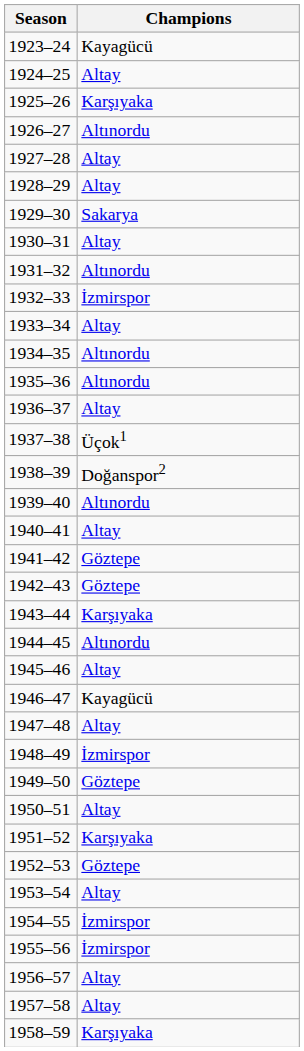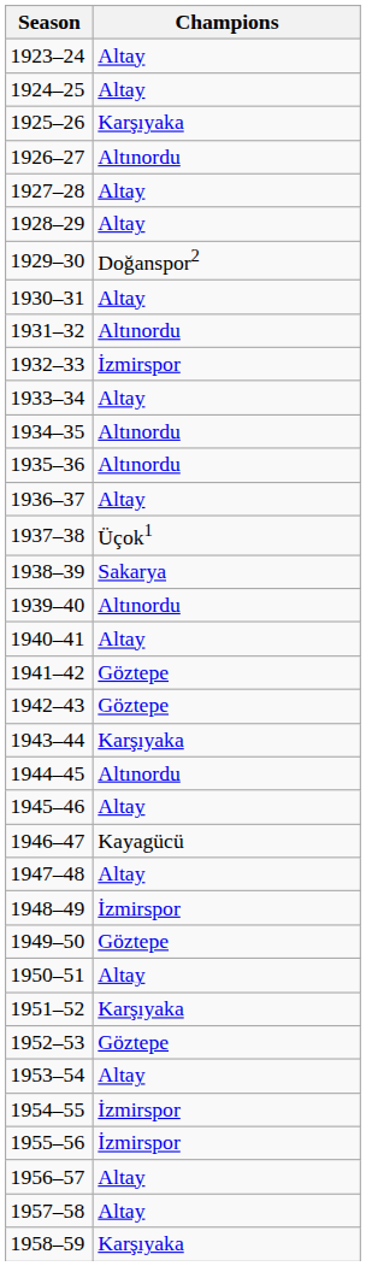 <table class="wikitable" border="1" width=17%>
 <tr>
 <th width=1%>Season</th>
 <th width=10%>Champions</th>
 </tr>
 <tr>
 <td>1923–24</td>
-<td>Kayagücü</td>
+<td><a href='#'>Altay</a></td>
 </tr>
 <tr>
 <td>1924–25</td>
 <td><a href='#'>Altay</a></td>
 </tr>
 <tr>
 <td>1925–26</td>
 <td><a href='#'>Karşıyaka</a></td>
 </tr>
 <tr>
 <td>1926–27</td>
 <td><a href='#'>Altınordu</a></td>
 </tr>
 <tr>
 <td>1927–28</td>
 <td><a href='#'>Altay</a></td>
 </tr>
 <tr>
 <td>1928–29</td>
 <td><a href='#'>Altay</a></td>
 </tr>
 <tr>
 <td>1929–30</td>
-<td><a href='#'>Sakarya</a></td>
+<td>Doğanspor<sup>2</sup></td>
 </tr>
 <tr>
 <td>1930–31</td>
 <td><a href='#'>Altay</a></td>
 </tr>
 <tr>
 <td>1931–32</td>
 <td><a href='#'>Altınordu</a></td>
 </tr>
 <tr>
 <td>1932–33</td>
 <td><a href='#'>İzmirspor</a></td>
 </tr>
 <tr>
 <td>1933–34</td>
 <td><a href='#'>Altay</a></td>
 </tr>
 <tr>
 <td>1934–35</td>
 <td><a href='#'>Altınordu</a></td>
 </tr>
 <tr>
 <td>1935–36</td>
 <td><a href='#'>Altınordu</a></td>
 </tr>
 <tr>
 <td>1936–37</td>
 <td><a href='#'>Altay</a></td>
 </tr>
 <tr>
 <td>1937–38</td>
 <td>Üçok<sup>1</sup></td>
 </tr>
 <tr>
 <td>1938–39</td>
-<td>Doğanspor<sup>2</sup></td>
+<td><a href='#'>Sakarya</a></td>
 </tr>
 <tr>
 <td>1939–40</td>
 <td><a href='#'>Altınordu</a></td>
 </tr>
 <tr>
 <td>1940–41</td>
 <td><a href='#'>Altay</a></td>
 </tr>
 <tr>
 <td>1941–42</td>
 <td><a href='#'>Göztepe</a></td>
 </tr>
 <tr>
 <td>1942–43</td>
 <td><a href='#'>Göztepe</a></td>
 </tr>
 <tr>
 <td>1943–44</td>
 <td><a href='#'>Karşıyaka</a></td>
 </tr>
 <tr>
 <td>1944–45</td>
 <td><a href='#'>Altınordu</a></td>
 </tr>
 <tr>
 <td>1945–46</td>
 <td><a href='#'>Altay</a></td>
 </tr>
 <tr>
 <td>1946–47</td>
 <td>Kayagücü</td>
 </tr>
 <tr>
 <td>1947–48</td>
 <td><a href='#'>Altay</a></td>
 </tr>
 <tr>
 <td>1948–49</td>
 <td><a href='#'>İzmirspor</a></td>
 </tr>
 <tr>
 <td>1949–50</td>
 <td><a href='#'>Göztepe</a></td>
 </tr>
 <tr>
 <td>1950–51</td>
 <td><a href='#'>Altay</a></td>
 </tr>
 <tr>
 <td>1951–52</td>
 <td><a href='#'>Karşıyaka</a></td>
 </tr>
 <tr>
 <td>1952–53</td>
 <td><a href='#'>Göztepe</a></td>
 </tr>
 <tr>
 <td>1953–54</td>
 <td><a href='#'>Altay</a></td>
 </tr>
 <tr>
 <td>1954–55</td>
 <td><a href='#'>İzmirspor</a></td>
 </tr>
 <tr>
 <td>1955–56</td>
 <td><a href='#'>İzmirspor</a></td>
 </tr>
 <tr>
 <td>1956–57</td>
 <td><a href='#'>Altay</a></td>
 </tr>
 <tr>
 <td>1957–58</td>
 <td><a href='#'>Altay</a></td>
 </tr>
 <tr>
 <td>1958–59</td>
 <td><a href='#'>Karşıyaka</a></td>
 </tr>
 </table>
